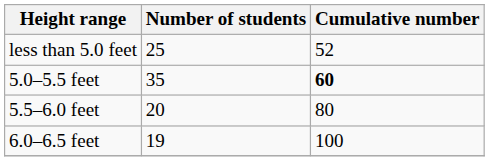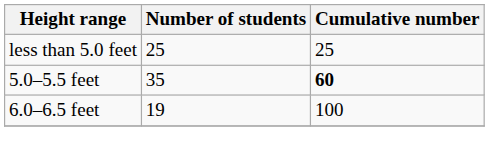 <table class="wikitable sortable">
 <tr>
 <th>Height range</th>
 <th>Number of students</th>
 <th>Cumulative number</th>
 </tr>
 <tr>
 <td>less than 5.0 feet</td>
 <td>25</td>
-<td>52</td>
+<td>25</td>
 </tr>
 <tr>
 <td>5.0–5.5 feet</td>
 <td>35</td>
 <td><strong>60</strong></td>
-</tr>
-<tr>
-<td>5.5–6.0 feet</td>
-<td>20</td>
-<td>80</td>
 </tr>
 <tr>
 <td>6.0–6.5 feet</td>
 <td>19</td>
 <td>100</td>
 </tr>
 <tr>
 </tr>
 </table>
